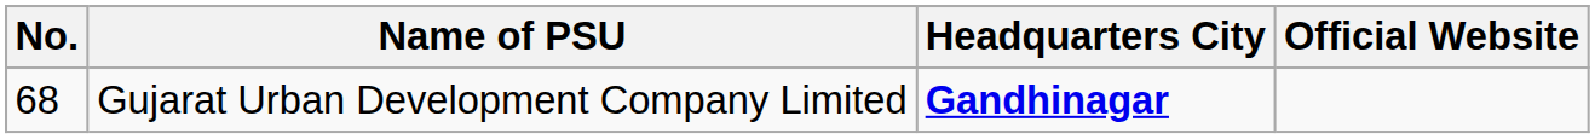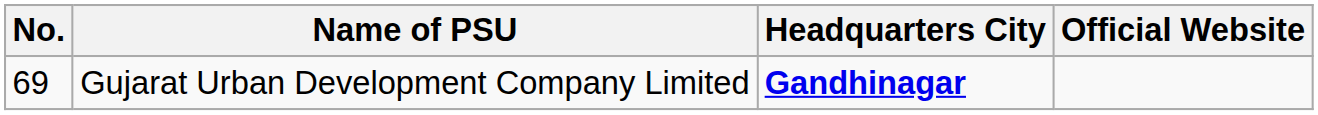 <table class="wikitable">
 <tr>
 <th>No.</th>
 <th>Name of PSU</th>
 <th>Headquarters City</th>
 <th>Official Website</th>
 </tr>
 <tr>
-<td>68</td>
+<td>69</td>
 <td>Gujarat Urban Development Company Limited</td>
 <td><strong><a href='#'>Gandhinagar</a></strong></td>
 <td></td>
 </tr>
 </table>
